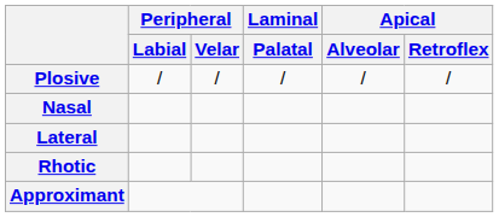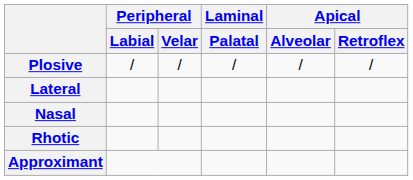 <table class="wikitable" style=text-align:center>
 <tr>
 <th rowspan="2"></th>
 <th colspan="2"><a href='#'>Peripheral</a></th>
 <th><a href='#'>Laminal</a></th>
 <th colspan="2"><a href='#'>Apical</a></th>
 </tr>
 <tr>
 <th><a href='#'>Labial</a></th>
 <th><a href='#'>Velar</a></th>
 <th><a href='#'>Palatal</a></th>
 <th><a href='#'>Alveolar</a></th>
 <th><a href='#'>Retroflex</a></th>
 </tr>
 <tr>
 <th><a href='#'>Plosive</a></th>
 <td>/</td>
 <td>/</td>
 <td>/</td>
 <td>/</td>
 <td>/</td>
 </tr>
 <tr>
-<th><a href='#'>Nasal</a></th>
+<th><a href='#'>Lateral</a></th>
 <td></td>
 <td></td>
 <td></td>
 <td></td>
 <td></td>
 </tr>
 <tr>
-<th><a href='#'>Lateral</a></th>
+<th><a href='#'>Nasal</a></th>
 <td></td>
 <td></td>
 <td></td>
 <td></td>
 <td></td>
 </tr>
 <tr>
 <th><a href='#'>Rhotic</a></th>
 <td></td>
 <td></td>
 <td></td>
 <td></td>
 <td></td>
 </tr>
 <tr>
 <th><a href='#'>Approximant</a></th>
 <td colspan=2></td>
 <td></td>
 <td></td>
 <td></td>
 </tr>
 </table>
